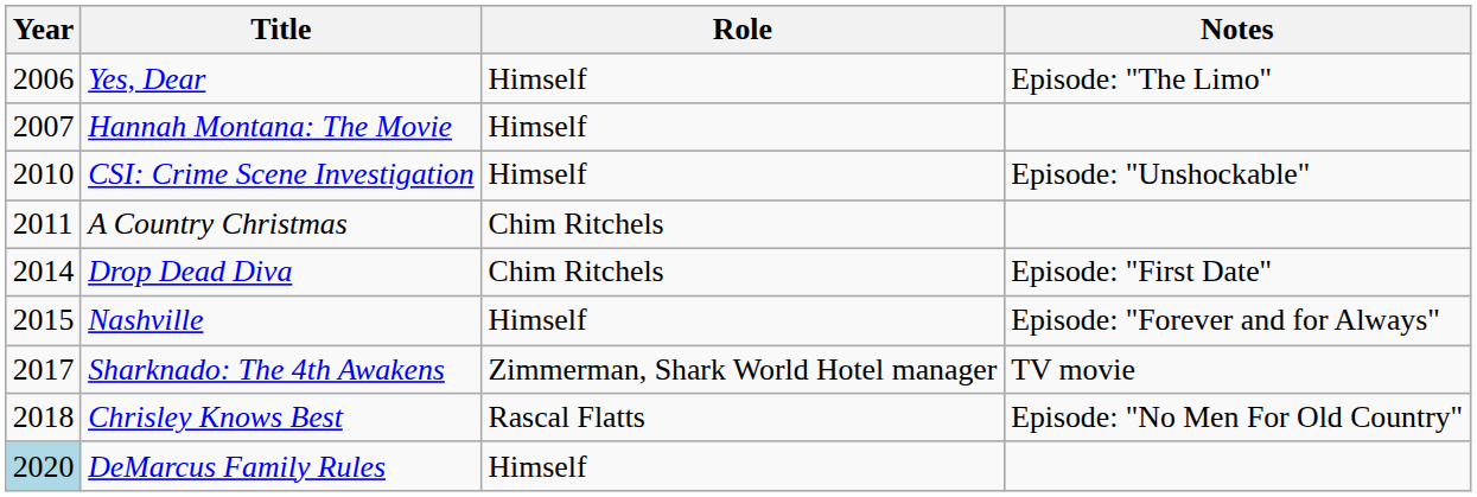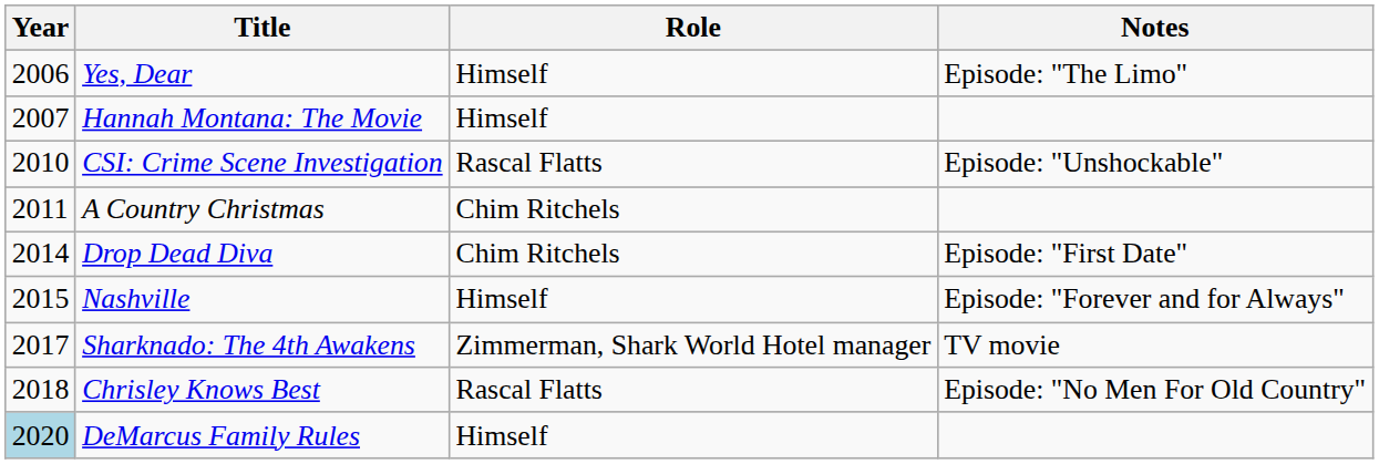 <table class="wikitable sortable">
 <tr>
 <th>Year</th>
 <th>Title</th>
 <th>Role</th>
 <th class="unsortable">Notes</th>
 </tr>
 <tr>
 <td>2006</td>
 <td><em><a href='#'>Yes, Dear</a></em></td>
 <td>Himself</td>
 <td>Episode: "The Limo"</td>
 </tr>
 <tr>
 <td>2007</td>
 <td><em><a href='#'>Hannah Montana: The Movie </a></em></td>
 <td>Himself</td>
 <td></td>
 </tr>
 <tr>
 <td>2010</td>
 <td><em><a href='#'>CSI: Crime Scene Investigation</a></em></td>
-<td>Himself</td>
+<td>Rascal Flatts</td>
 <td>Episode: "Unshockable"</td>
 </tr>
 <tr>
 <td>2011</td>
 <td><em>A Country Christmas</em></td>
 <td>Chim Ritchels</td>
 <td></td>
 </tr>
 <tr>
 <td>2014</td>
 <td><em><a href='#'>Drop Dead Diva</a></em></td>
 <td>Chim Ritchels</td>
 <td>Episode: "First Date"</td>
 </tr>
 <tr>
 <td>2015</td>
 <td><em><a href='#'>Nashville</a></em></td>
 <td>Himself</td>
 <td>Episode: "Forever and for Always"</td>
 </tr>
 <tr>
 <td>2017</td>
 <td><em><a href='#'>Sharknado: The 4th Awakens</a></em></td>
 <td>Zimmerman, Shark World Hotel manager</td>
 <td>TV movie</td>
 </tr>
 <tr>
 <td>2018</td>
 <td><em><a href='#'>Chrisley Knows Best</a></em></td>
 <td>Rascal Flatts</td>
 <td>Episode: "No Men For Old Country"</td>
 </tr>
 <tr>
 <td style="background: lightblue;">2020</td>
 <td><em><a href='#'>DeMarcus Family Rules</a></em></td>
 <td>Himself</td>
 <td></td>
 </tr>
 </table>
